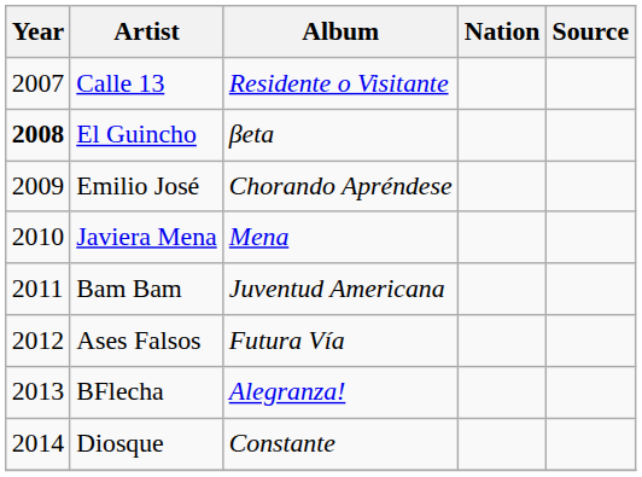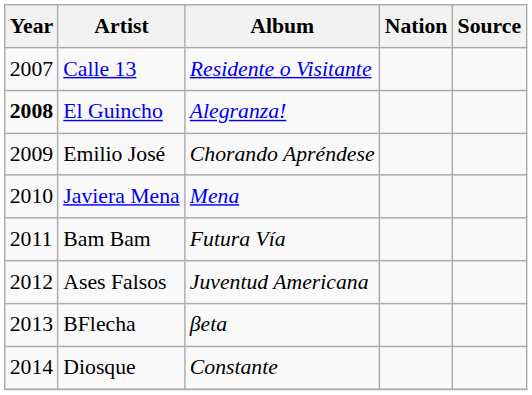 <table class="wikitable" style="font-size:0.95em;line-height:1.5em;">
 <tr>
 <th>Year</th>
 <th>Artist</th>
 <th>Album</th>
 <th>Nation</th>
 <th>Source</th>
 </tr>
 <tr>
 <td>2007</td>
 <td><a href='#'>Calle 13</a></td>
 <td><em><a href='#'>Residente o Visitante</a></em></td>
 <td></td>
 <td></td>
 </tr>
 <tr>
 <td><strong>2008</strong></td>
 <td><a href='#'>El Guincho</a></td>
-<td><em>βeta</em></td>
+<td><em><a href='#'>Alegranza!</a></em></td>
 <td></td>
 <td></td>
 </tr>
 <tr>
 <td>2009</td>
 <td>Emilio José</td>
 <td><em>Chorando Apréndese</em></td>
 <td></td>
 <td></td>
 </tr>
 <tr>
 <td>2010</td>
 <td><a href='#'>Javiera Mena</a></td>
 <td><em><a href='#'>Mena</a></em></td>
 <td></td>
 <td></td>
 </tr>
 <tr>
 <td>2011</td>
 <td>Bam Bam</td>
-<td><em>Juventud Americana</em></td>
+<td><em>Futura Vía</em></td>
 <td></td>
 <td></td>
 </tr>
 <tr>
 <td>2012</td>
 <td>Ases Falsos</td>
-<td><em>Futura Vía</em></td>
+<td><em>Juventud Americana</em></td>
 <td></td>
 <td></td>
 </tr>
 <tr>
 <td>2013</td>
 <td>BFlecha</td>
-<td><em><a href='#'>Alegranza!</a></em></td>
+<td><em>βeta</em></td>
 <td></td>
 <td></td>
 </tr>
 <tr>
 <td>2014</td>
 <td>Diosque</td>
 <td><em>Constante</em></td>
 <td></td>
 <td></td>
 </tr>
 <tr>
 </tr>
 </table>
